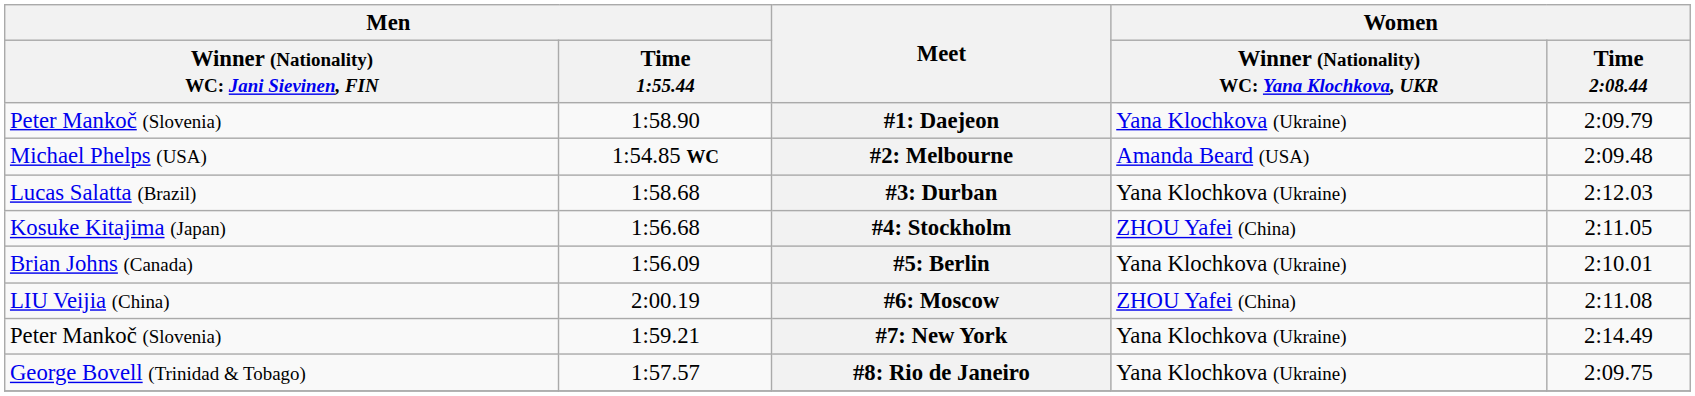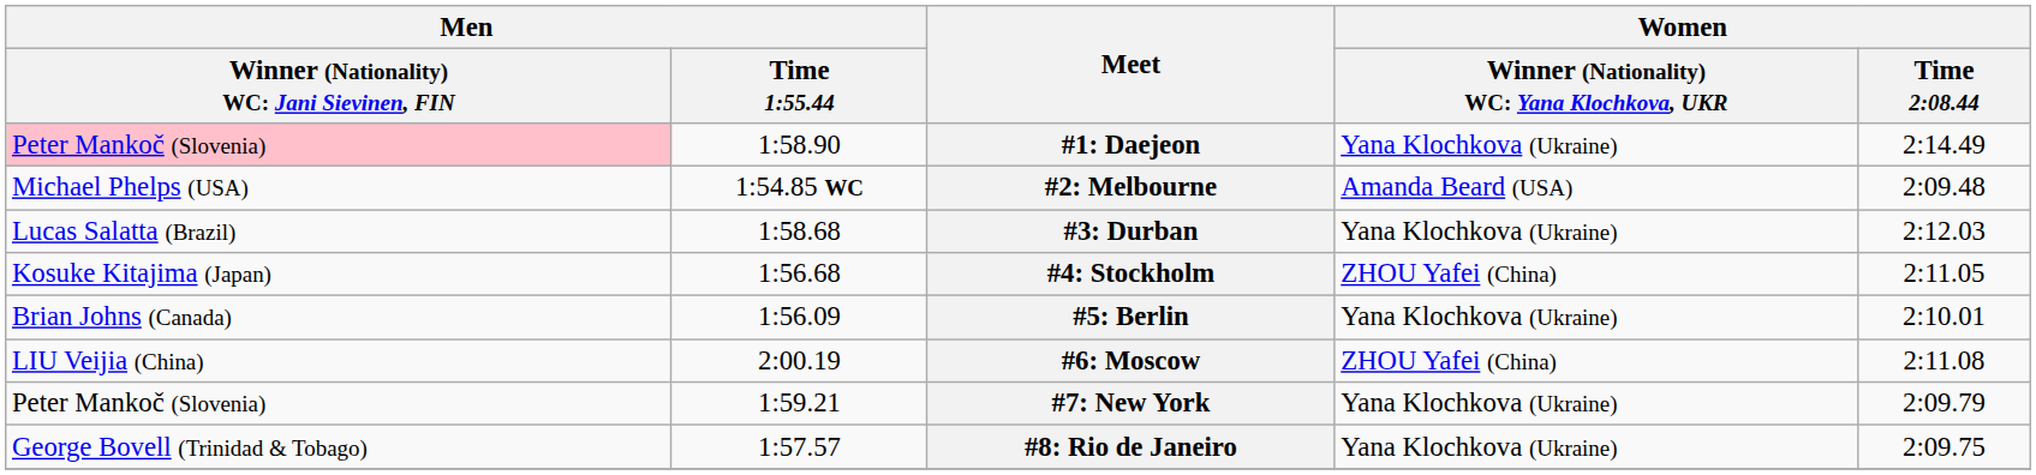 <table class=wikitable width="75%">
 <tr>
 <th colspan="2">Men</th>
 <th rowspan="2">Meet</th>
 <th colspan="2">Women</th>
 </tr>
 <tr>
 <th>Winner <small>(Nationality)<br> WC: <em><a href='#'>Jani Sievinen</a>, FIN</em></small></th>
 <th>Time <br><small> <em>1:55.44</em> </small></th>
 <th>Winner <small>(Nationality)<br>WC: <em><a href='#'>Yana Klochkova</a>, UKR</em></small></th>
 <th>Time<br><small><em>2:08.44</em></small></th>
 </tr>
 <tr>
-<td> <a href='#'>Peter Mankoč</a> <small>(Slovenia)</small></td>
+<td style="background: pink;"> <a href='#'>Peter Mankoč</a> <small>(Slovenia)</small></td>
 <td align=center>1:58.90</td>
 <th>#1: Daejeon</th>
 <td> <a href='#'>Yana Klochkova</a> <small>(Ukraine)</small></td>
-<td align=center>2:09.79</td>
+<td align=center>2:14.49</td>
 </tr>
 <tr>
 <td> <a href='#'>Michael Phelps</a> <small>(USA)</small></td>
 <td align=center>1:54.85 <small><strong>WC</strong></small></td>
 <th>#2: Melbourne</th>
 <td> <a href='#'>Amanda Beard</a> <small>(USA)</small></td>
 <td align=center>2:09.48</td>
 </tr>
 <tr>
 <td> <a href='#'>Lucas Salatta</a> <small>(Brazil)</small></td>
 <td align=center>1:58.68</td>
 <th>#3: Durban</th>
 <td> Yana Klochkova <small>(Ukraine)</small></td>
 <td align=center>2:12.03</td>
 </tr>
 <tr>
 <td> <a href='#'>Kosuke Kitajima</a> <small>(Japan)</small></td>
 <td align=center>1:56.68</td>
 <th>#4: Stockholm</th>
 <td> <a href='#'>ZHOU Yafei</a> <small>(China)</small></td>
 <td align=center>2:11.05</td>
 </tr>
 <tr>
 <td> <a href='#'>Brian Johns</a> <small>(Canada)</small></td>
 <td align=center>1:56.09</td>
 <th>#5: Berlin</th>
 <td> Yana Klochkova <small>(Ukraine)</small></td>
 <td align=center>2:10.01</td>
 </tr>
 <tr>
 <td> <a href='#'>LIU Veijia</a> <small>(China)</small></td>
 <td align=center>2:00.19</td>
 <th>#6: Moscow</th>
 <td> <a href='#'>ZHOU Yafei</a> <small>(China)</small></td>
 <td align=center>2:11.08</td>
 </tr>
 <tr>
 <td> Peter Mankoč <small>(Slovenia)</small></td>
 <td align=center>1:59.21</td>
 <th>#7: New York</th>
 <td> Yana Klochkova <small>(Ukraine)</small></td>
-<td align=center>2:14.49</td>
+<td align=center>2:09.79</td>
 </tr>
 <tr>
 <td> <a href='#'>George Bovell</a> <small>(Trinidad & Tobago)</small></td>
 <td align=center>1:57.57</td>
 <th>#8: Rio de Janeiro</th>
 <td> Yana Klochkova <small>(Ukraine)</small></td>
 <td align=center>2:09.75</td>
 </tr>
 <tr>
 </tr>
 </table>
